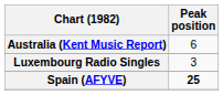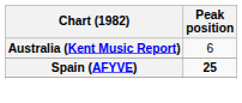 <table class="wikitable sortable plainrowheaders" style="text-align:center">
 <tr>
 <th>Chart (1982)</th>
 <th>Peak<br>position</th>
 </tr>
 <tr>
 <th scope="row">Australia (<a href='#'>Kent Music Report</a>)</th>
 <td>6</td>
 </tr>
 <tr>
 </tr>
 <tr>
-</tr>
-<tr>
-<th scope="row">Luxembourg Radio Singles</th>
-<td>3</td>
 </tr>
 <tr>
 </tr>
 <tr>
 </tr>
 <tr>
 </tr>
 <tr>
 </tr>
 <tr>
 <th scope="row">Spain (<a href='#'>AFYVE</a>)</th>
 <td align="center"><strong>25</strong></td>
 </tr>
 <tr>
 </tr>
 <tr>
 </tr>
 <tr>
 </tr>
 <tr>
 </tr>
 <tr>
 </tr>
 </table>
